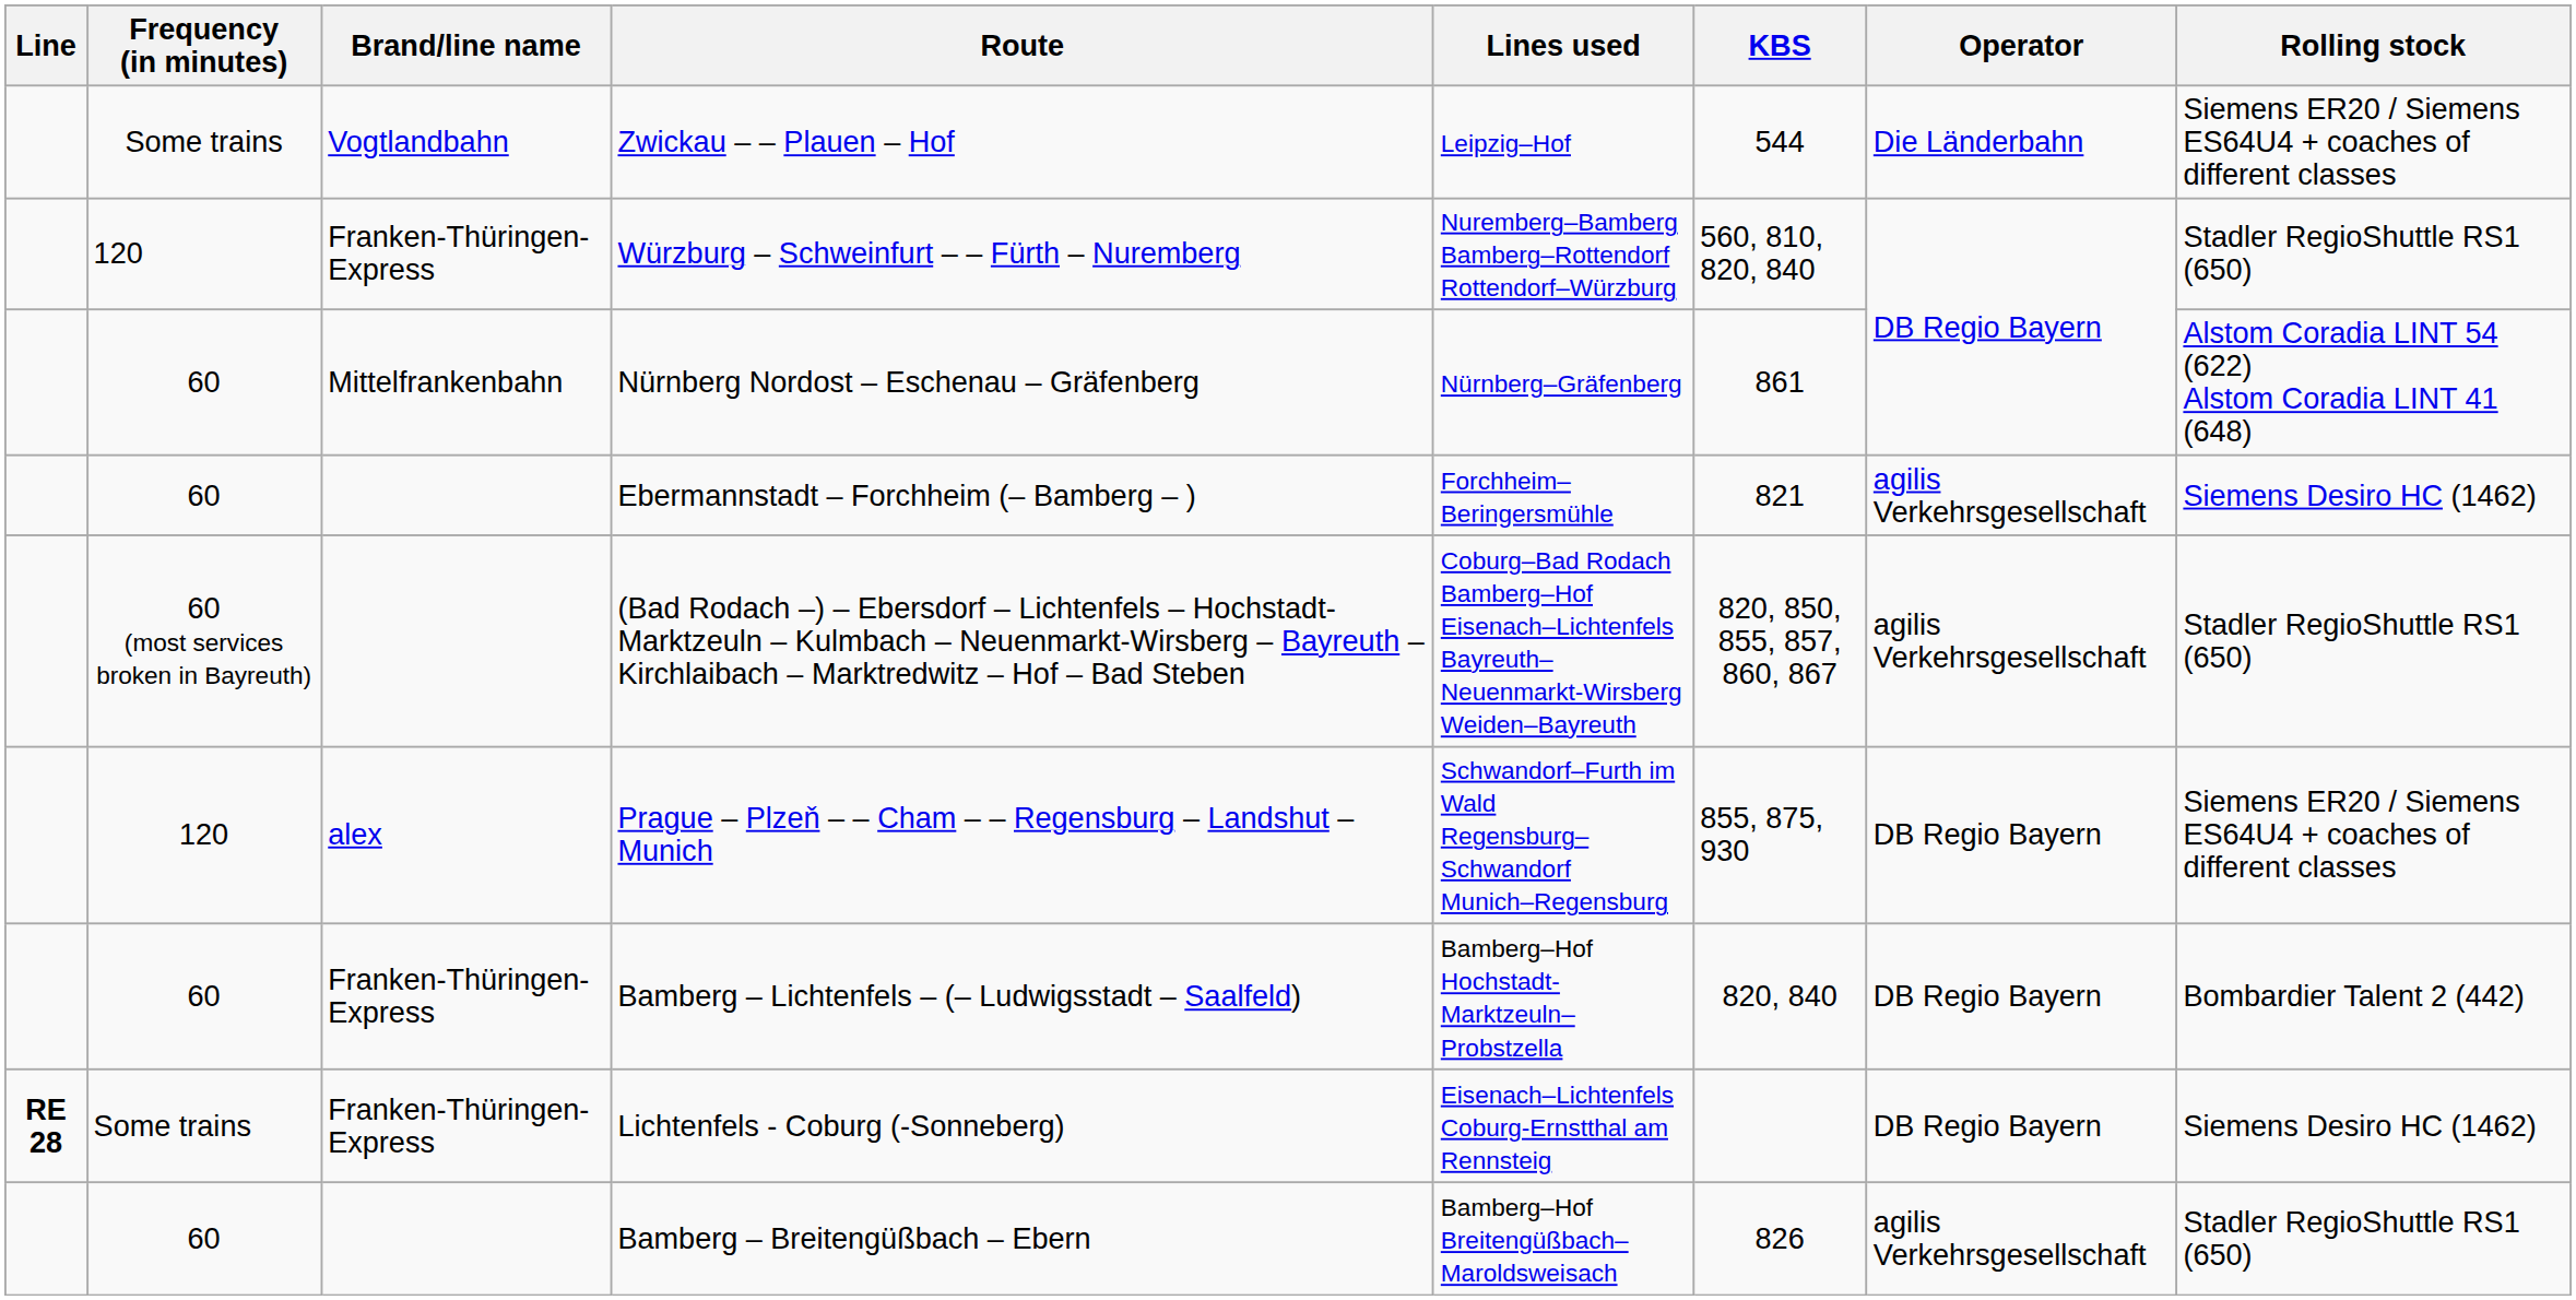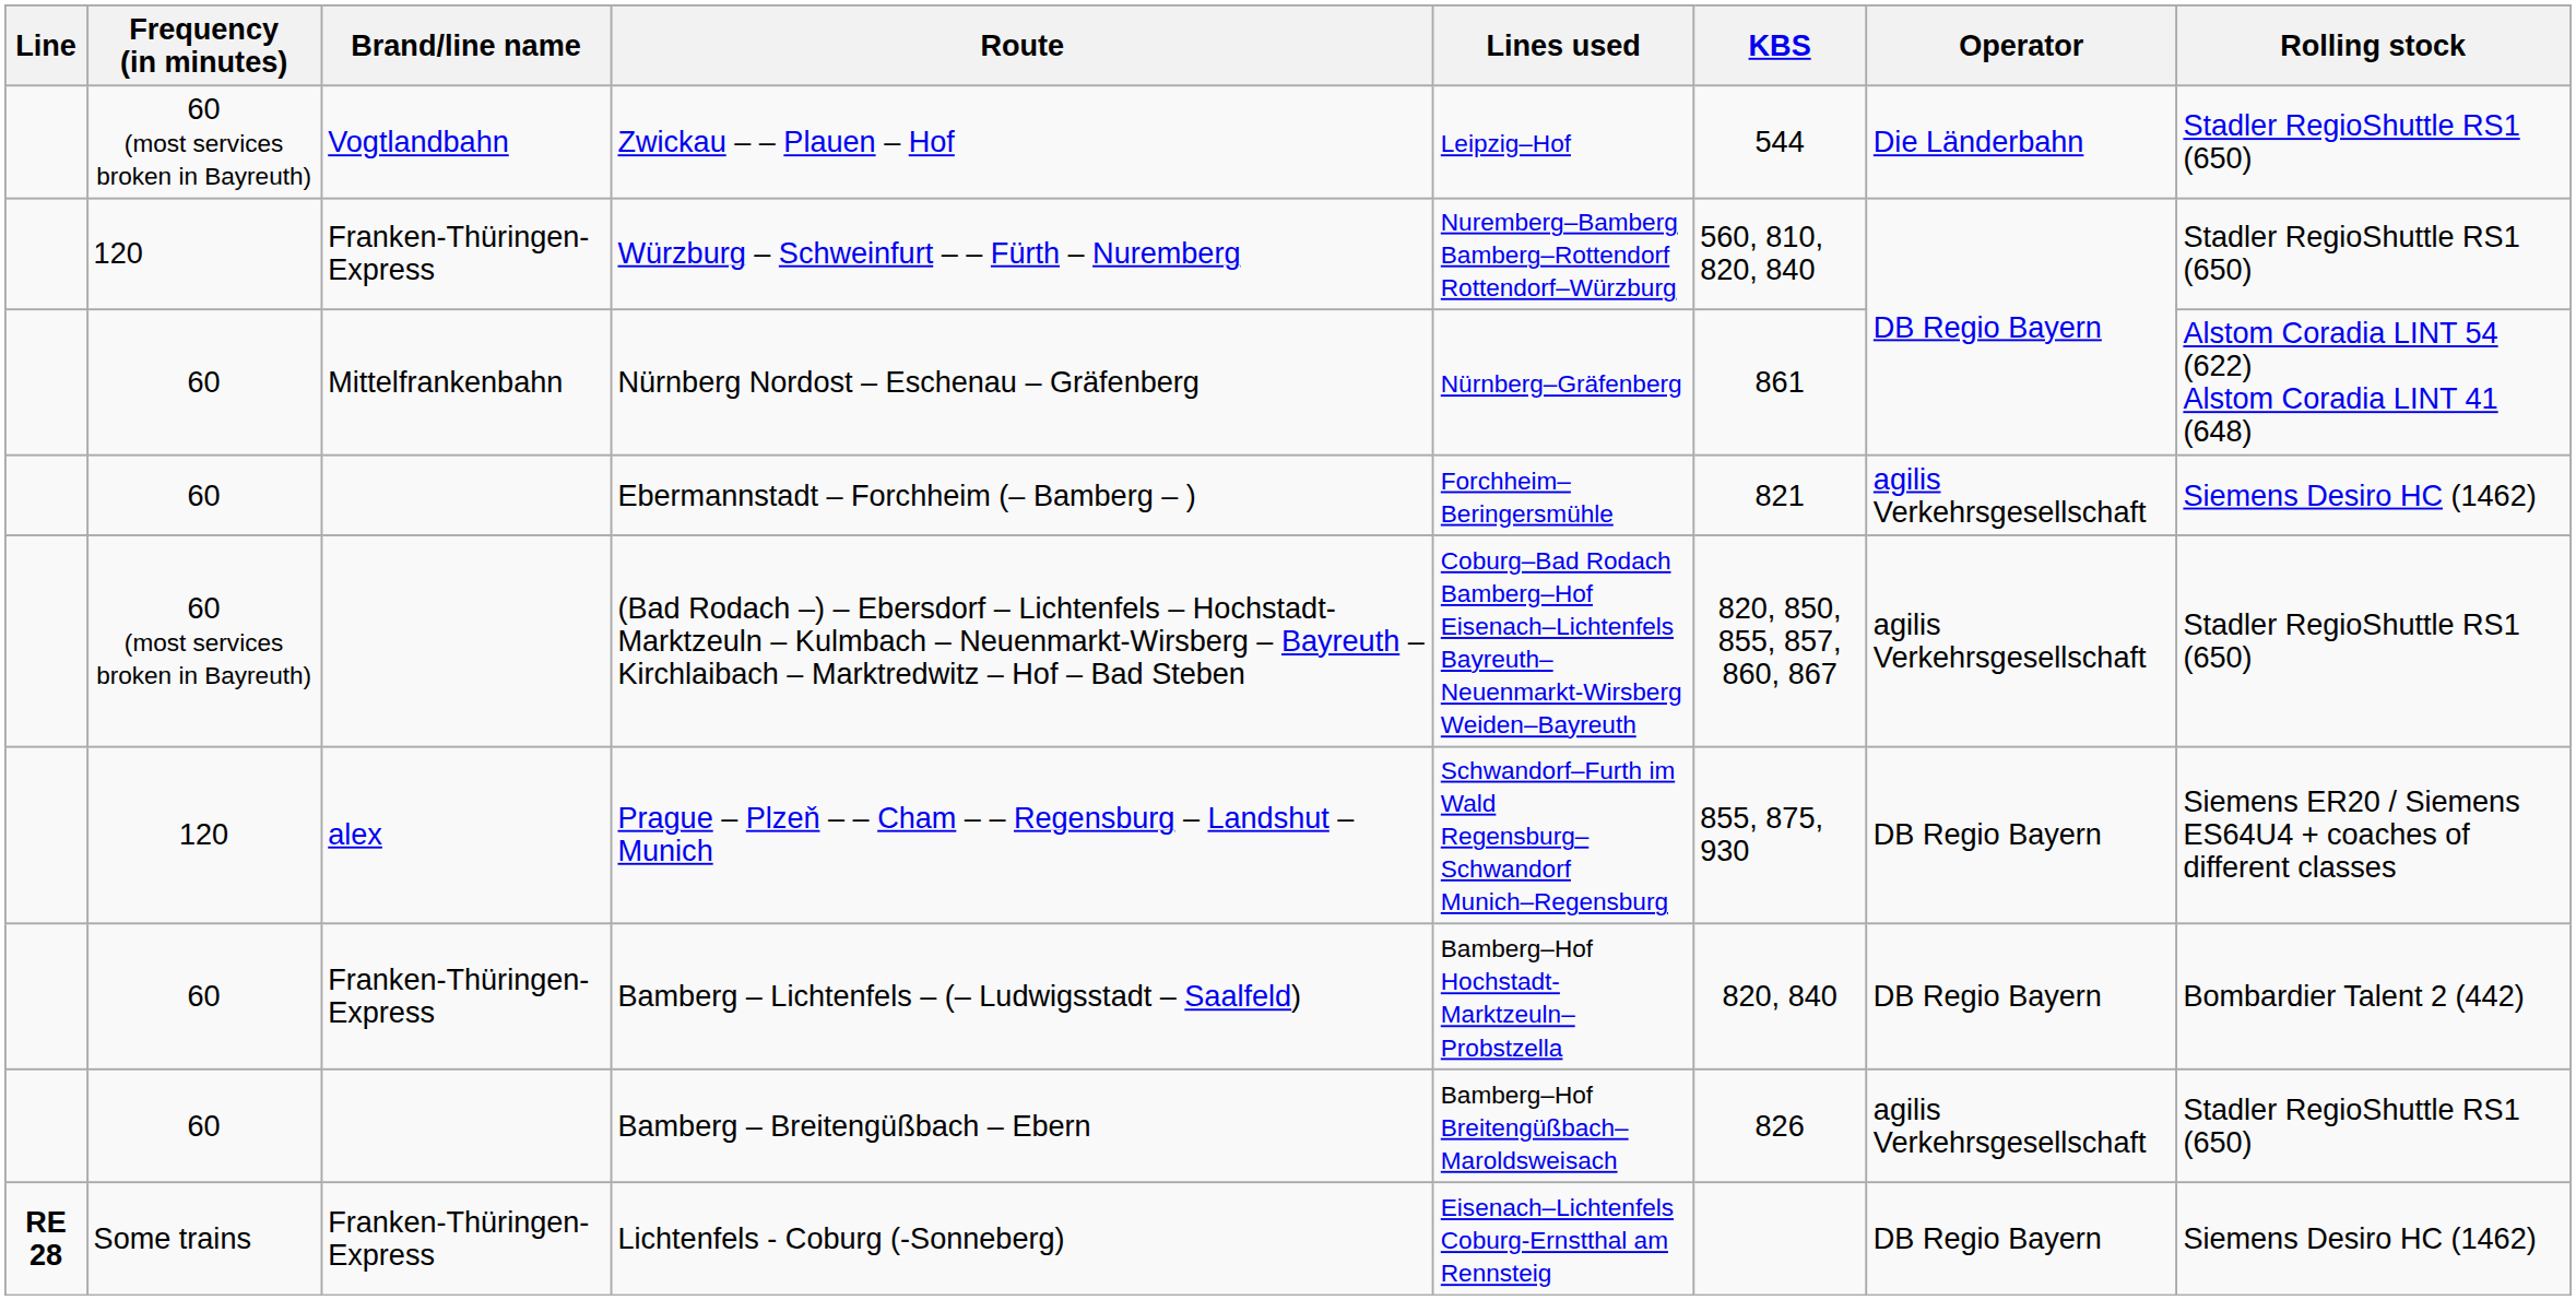 <table class="wikitable sortable" style="font-size:90%">
 <tr>
 <th>Line</th>
 <th>Frequency<br>(in minutes)</th>
 <th>Brand/line name</th>
 <th class="unsortable">Route</th>
 <th class="unsortable">Lines used</th>
 <th><a href='#'>KBS</a></th>
 <th>Operator</th>
 <th>Rolling stock</th>
 </tr>
 <tr id="RB 2 (SN)">
 <td align="center"></td>
-<td align="center">Some trains</td>
+<td align="center">60<br><small>(most services broken in Bayreuth)</small></td>
 <td><a href='#'>Vogtlandbahn</a></td>
 <td><a href='#'>Zwickau</a> – – <a href='#'>Plauen</a> – <a href='#'>Hof</a></td>
 <td><a href='#'><small>Leipzig–Hof</small></a></td>
 <td align="center">544</td>
 <td><a href='#'>Die Länderbahn</a></td>
-<td>Siemens ER20 / Siemens ES64U4 + coaches of different classes</td>
+<td><a href='#'>Stadler RegioShuttle RS1</a> (650)</td>
 </tr>
 <tr id="RE 20">
 <td align="center"></td>
 <td>120</td>
 <td>Franken-Thüringen-Express</td>
 <td><a href='#'>Würzburg</a> – <a href='#'>Schweinfurt</a> –  – <a href='#'>Fürth</a> – <a href='#'>Nuremberg</a></td>
 <td><small><a href='#'>Nuremberg–Bamberg</a><br><a href='#'>Bamberg–Rottendorf</a><br><a href='#'>Rottendorf–Würzburg</a></small></td>
 <td>560, 810, 820, 840</td>
 <td rowspan=2><a href='#'>DB Regio Bayern</a></td>
 <td>Stadler RegioShuttle RS1 (650)</td>
 </tr>
 <tr id="RB 21">
 <td align="center"></td>
 <td align="center">60</td>
 <td>Mittelfrankenbahn</td>
 <td>Nürnberg Nordost – Eschenau – Gräfenberg</td>
 <td><a href='#'><small>Nürnberg–Gräfenberg</small></a></td>
 <td align="center">861</td>
 <td><a href='#'>Alstom Coradia LINT 54</a> (622)<br><a href='#'>Alstom Coradia LINT 41</a> (648)</td>
 </tr>
 <tr id="RB 22">
 <td align="center"></td>
 <td align="center">60</td>
 <td></td>
 <td>Ebermannstadt – Forchheim (– Bamberg – )</td>
 <td><a href='#'><small>Forchheim–Beringersmühle</small></a></td>
 <td align="center">821</td>
 <td><a href='#'>agilis</a> Verkehrsgesellschaft</td>
 <td><a href='#'>Siemens Desiro HC</a> (1462)</td>
 </tr>
 <tr id="RB 24">
 <td align="center"></td>
 <td align="center">60<br><small>(most services broken in Bayreuth)</small></td>
 <td></td>
 <td>(Bad Rodach –)  – Ebersdorf – Lichtenfels – Hochstadt-Marktzeuln – Kulmbach – Neuenmarkt-Wirsberg – <a href='#'>Bayreuth</a> – Kirchlaibach – Marktredwitz – Hof – Bad Steben</td>
 <td><small><a href='#'>Coburg–Bad Rodach</a><br><a href='#'>Bamberg–Hof</a><br><a href='#'>Eisenach–Lichtenfels</a><br><a href='#'>Bayreuth–Neuenmarkt-Wirsberg</a><br><a href='#'>Weiden–Bayreuth</a></small></td>
 <td align="center">820, 850, 855, 857, 860, 867</td>
 <td>agilis Verkehrsgesellschaft</td>
 <td>Stadler RegioShuttle RS1 (650)</td>
 </tr>
 <tr id="RE 25">
 <td align="center"></td>
 <td align="center">120</td>
 <td><a href='#'>alex</a></td>
 <td><a href='#'>Prague</a> – <a href='#'>Plzeň</a> –  – <a href='#'>Cham</a> –  – <a href='#'>Regensburg</a> – <a href='#'>Landshut</a> – <a href='#'>Munich</a></td>
 <td><small><a href='#'>Schwandorf–Furth im Wald</a><br><a href='#'>Regensburg–Schwandorf</a><br><a href='#'>Munich–Regensburg</a></small></td>
 <td>855, 875, 930</td>
 <td>DB Regio Bayern</td>
 <td>Siemens ER20 / Siemens ES64U4 + coaches of different classes</td>
 </tr>
 <tr id="RB 25">
 <td align="center"></td>
 <td align="center">60</td>
 <td>Franken-Thüringen-Express</td>
 <td>Bamberg – Lichtenfels –  (– Ludwigsstadt – <a href='#'>Saalfeld</a>)</td>
 <td><small>Bamberg–Hof<br><a href='#'>Hochstadt-Marktzeuln–Probstzella</a></small></td>
 <td align="center">820, 840</td>
 <td>DB Regio Bayern</td>
 <td>Bombardier Talent 2 (442)</td>
 </tr>
+<tr id="RB 26">
+<td align="center"></td>
+<td align="center">60</td>
+<td></td>
+<td>Bamberg – Breitengüßbach – Ebern</td>
+<td><small>Bamberg–Hof<br><a href='#'>Breitengüßbach–Maroldsweisach</a></small></td>
+<td align="center">826</td>
+<td>agilis Verkehrsgesellschaft</td>
+<td>Stadler RegioShuttle RS1 (650)</td>
+</tr>
 <tr>
 <td align="center"><strong>RE 28</strong></td>
 <td>Some trains</td>
 <td>Franken-Thüringen-Express</td>
 <td>Lichtenfels - Coburg (-Sonneberg)</td>
 <td><small><a href='#'>Eisenach–Lichtenfels</a><br><a href='#'>Coburg-Ernstthal am Rennsteig</a></small></td>
 <td></td>
 <td>DB Regio Bayern</td>
 <td>Siemens Desiro HC (1462)</td>
 </tr>
-<tr id="RB 26">
-<td align="center"></td>
-<td align="center">60</td>
-<td></td>
-<td>Bamberg – Breitengüßbach – Ebern</td>
-<td><small>Bamberg–Hof<br><a href='#'>Breitengüßbach–Maroldsweisach</a></small></td>
-<td align="center">826</td>
-<td>agilis Verkehrsgesellschaft</td>
-<td>Stadler RegioShuttle RS1 (650)</td>
-</tr>
 </table>
